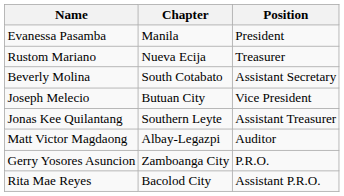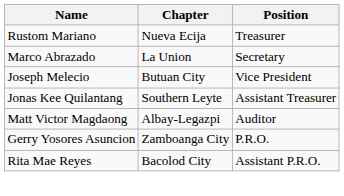 <table class="wikitable">
 <tr>
 <th>Name</th>
 <th>Chapter</th>
 <th>Position</th>
 </tr>
 <tr>
-<td>Evanessa Pasamba</td>
-<td>Manila</td>
-<td>President</td>
-</tr>
-<tr>
 <td>Rustom Mariano</td>
 <td>Nueva Ecija</td>
 <td>Treasurer</td>
 </tr>
 <tr>
-<td>Beverly Molina</td>
-<td>South Cotabato</td>
-<td>Assistant Secretary</td>
+<td>Marco Abrazado</td>
+<td>La Union</td>
+<td>Secretary</td>
 </tr>
 <tr>
 <td>Joseph Melecio</td>
 <td>Butuan City</td>
 <td>Vice President</td>
 </tr>
 <tr>
 <td>Jonas Kee Quilantang</td>
 <td>Southern Leyte</td>
 <td>Assistant Treasurer</td>
 </tr>
 <tr>
 <td>Matt Victor Magdaong</td>
 <td>Albay-Legazpi</td>
 <td>Auditor</td>
 </tr>
 <tr>
 <td>Gerry Yosores Asuncion</td>
 <td>Zamboanga City</td>
 <td>P.R.O.</td>
 </tr>
 <tr>
 <td>Rita Mae Reyes</td>
 <td>Bacolod City</td>
 <td>Assistant P.R.O.</td>
 </tr>
 </table>
